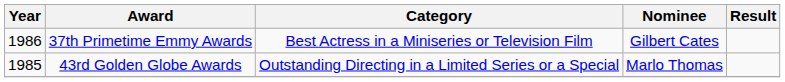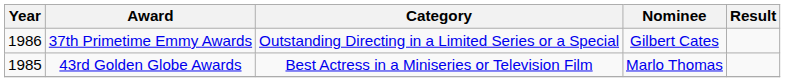 <table class="wikitable sortable plainrowheaders" style="text-align:center;">
 <tr>
 <th>Year</th>
 <th>Award</th>
 <th>Category</th>
 <th>Nominee</th>
 <th>Result</th>
 </tr>
 <tr>
 <td>1986</td>
 <td><a href='#'>37th Primetime Emmy Awards</a></td>
-<td><a href='#'>Best Actress in a Miniseries or Television Film</a></td>
+<td><a href='#'>Outstanding Directing in a Limited Series or a Special</a></td>
 <td><a href='#'>Gilbert Cates</a></td>
 <td></td>
 </tr>
 <tr>
 <td>1985</td>
 <td><a href='#'>43rd Golden Globe Awards</a></td>
-<td><a href='#'>Outstanding Directing in a Limited Series or a Special</a></td>
+<td><a href='#'>Best Actress in a Miniseries or Television Film</a></td>
 <td><a href='#'>Marlo Thomas</a></td>
 <td></td>
 </tr>
 <tr>
 </tr>
 </table>
